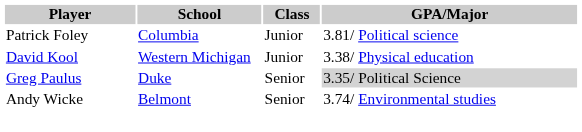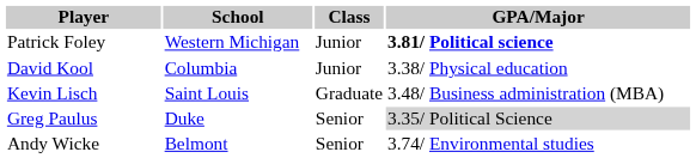 <table style="width:600px" "border:'1' 'solid' 'gray' ">
 <tr>
 <th style="background:#CCCCCC;width:23%">Player</th>
 <th style="background:#CCCCCC;width:22%">School</th>
 <th style="background:#CCCCCC;width:10%">Class</th>
 <th style="background:#CCCCCC;width:45%">GPA/Major</th>
 </tr>
 <tr>
 <td>Patrick Foley</td>
-<td><a href='#'>Columbia</a></td>
+<td><a href='#'>Western Michigan</a></td>
 <td>Junior</td>
-<td>3.81/ <a href='#'>Political science</a></td>
+<td><strong>3.81/ <a href='#'>Political science</a></strong></td>
 </tr>
 <tr>
 <td><a href='#'>David Kool</a></td>
-<td><a href='#'>Western Michigan</a></td>
+<td><a href='#'>Columbia</a></td>
 <td>Junior</td>
 <td>3.38/ <a href='#'>Physical education</a></td>
+</tr>
+<tr>
+<td><a href='#'>Kevin Lisch</a></td>
+<td><a href='#'>Saint Louis</a></td>
+<td>Graduate</td>
+<td>3.48/ <a href='#'>Business administration</a> (MBA)</td>
 </tr>
 <tr>
 <td><a href='#'>Greg Paulus</a></td>
 <td><a href='#'>Duke</a></td>
 <td>Senior</td>
 <td style="background: lightgrey;">3.35/ Political Science</td>
 </tr>
 <tr>
 <td>Andy Wicke</td>
 <td><a href='#'>Belmont</a></td>
 <td>Senior</td>
 <td>3.74/ <a href='#'>Environmental studies</a></td>
 </tr>
 </table>
